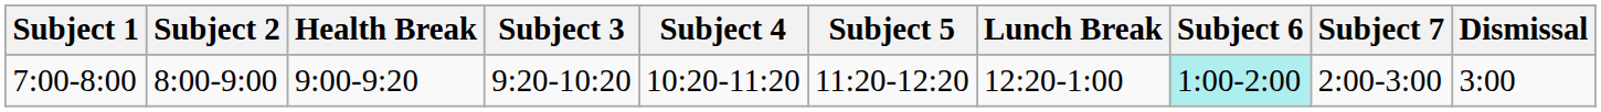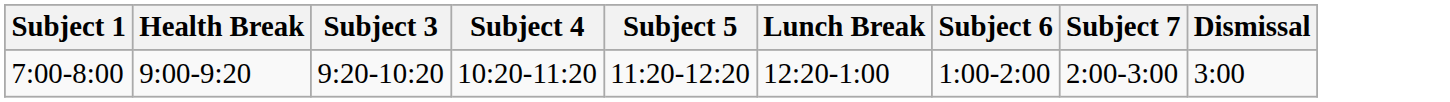 <table class="wikitable">
 <tr>
 <th>Subject 1</th>
-<th>Subject 2</th>
 <th>Health Break</th>
 <th>Subject 3</th>
 <th>Subject 4</th>
 <th>Subject 5</th>
 <th>Lunch Break</th>
 <th>Subject 6</th>
 <th>Subject 7</th>
 <th>Dismissal</th>
 </tr>
 <tr>
 <td>7:00-8:00</td>
-<td>8:00-9:00</td>
 <td>9:00-9:20</td>
 <td>9:20-10:20</td>
 <td>10:20-11:20</td>
 <td>11:20-12:20</td>
 <td>12:20-1:00</td>
-<td style="background: paleturquoise;">1:00-2:00</td>
+<td>1:00-2:00</td>
 <td>2:00-3:00</td>
 <td>3:00</td>
 </tr>
 </table>
